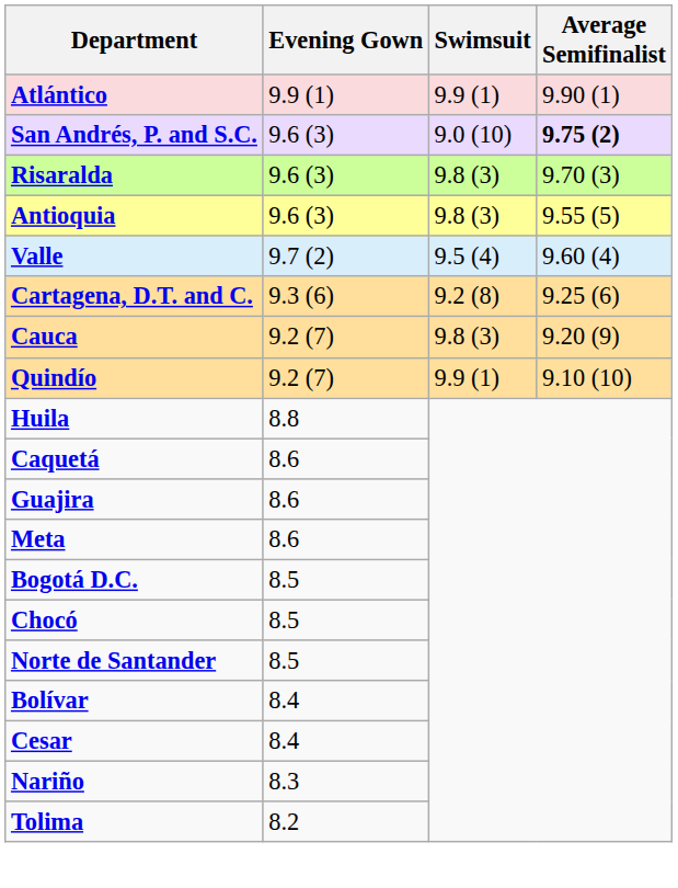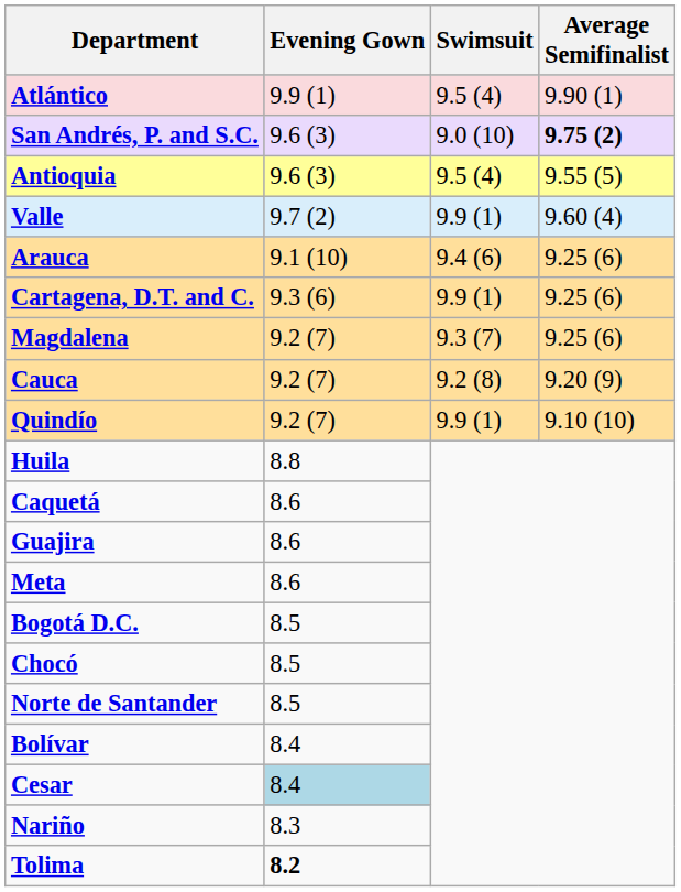 <table class="wikitable sortable collapsible" style="font-size: 95%;">
 <tr>
 <th>Department</th>
 <th>Evening Gown</th>
 <th>Swimsuit</th>
 <th>Average<br>Semifinalist</th>
 </tr>
 <tr style="background-color:#FADADD;">
 <td><strong> <a href='#'>Atlántico</a></strong></td>
 <td>9.9 (1)</td>
-<td>9.9 (1)</td>
+<td>9.5 (4)</td>
 <td>9.90 (1)</td>
 </tr>
 <tr style="background-color:#eadafd;">
 <td><strong> <a href='#'>San Andrés, P. and S.C.</a></strong></td>
 <td>9.6 (3)</td>
 <td>9.0 (10)</td>
 <td><strong>9.75 (2)</strong></td>
 </tr>
-<tr style="background-color:#ccff99;">
-<td><strong> <a href='#'>Risaralda</a></strong></td>
-<td>9.6 (3)</td>
-<td>9.8 (3)</td>
-<td>9.70 (3)</td>
-</tr>
 <tr style="background-color:#ffff99;">
 <td><strong> <a href='#'>Antioquia</a></strong></td>
 <td>9.6 (3)</td>
-<td>9.8 (3)</td>
+<td>9.5 (4)</td>
 <td>9.55 (5)</td>
 </tr>
 <tr style="background-color:#d9eefb;">
 <td><strong> <a href='#'>Valle</a></strong></td>
 <td>9.7 (2)</td>
-<td>9.5 (4)</td>
+<td>9.9 (1)</td>
 <td>9.60 (4)</td>
+</tr>
+<tr style="background-color:#ffdf9b;">
+<td> <a href='#'><strong>Arauca</strong></a></td>
+<td>9.1 (10)</td>
+<td>9.4 (6)</td>
+<td>9.25 (6)</td>
 </tr>
 <tr style="background-color:#ffdf9b;">
 <td><strong> <a href='#'>Cartagena, D.T. and C.</a></strong></td>
 <td>9.3 (6)</td>
-<td>9.2 (8)</td>
+<td>9.9 (1)</td>
+<td>9.25 (6)</td>
+</tr>
+<tr style="background-color:#ffdf9b;">
+<td><strong> <a href='#'>Magdalena</a></strong></td>
+<td>9.2 (7)</td>
+<td>9.3 (7)</td>
 <td>9.25 (6)</td>
 </tr>
 <tr style="background-color:#ffdf9b;">
 <td><strong> <a href='#'>Cauca</a></strong></td>
 <td>9.2 (7)</td>
-<td>9.8 (3)</td>
+<td>9.2 (8)</td>
 <td>9.20 (9)</td>
 </tr>
 <tr style="background-color:#ffdf9b;">
 <td><strong> <a href='#'>Quindío</a></strong></td>
 <td>9.2 (7)</td>
 <td>9.9 (1)</td>
 <td>9.10 (10)</td>
 </tr>
 <tr>
 <td><strong> <a href='#'>Huila</a></strong></td>
 <td>8.8</td>
 </tr>
 <tr>
 <td> <a href='#'><strong>Caquetá</strong></a></td>
 <td>8.6</td>
 </tr>
 <tr>
 <td><strong> <a href='#'>Guajira</a></strong></td>
 <td>8.6</td>
 </tr>
 <tr>
 <td><strong> <a href='#'>Meta</a></strong></td>
 <td>8.6</td>
 </tr>
 <tr>
 <td><strong> <a href='#'>Bogotá D.C.</a></strong></td>
 <td>8.5</td>
 </tr>
 <tr>
 <td><strong> <a href='#'>Chocó</a></strong></td>
 <td>8.5</td>
 </tr>
 <tr>
 <td><strong> <a href='#'>Norte de Santander</a></strong></td>
 <td>8.5</td>
 </tr>
 <tr>
 <td><strong> <a href='#'>Bolívar</a></strong></td>
 <td>8.4</td>
 </tr>
 <tr>
 <td><strong> <a href='#'>Cesar</a></strong></td>
-<td>8.4</td>
+<td style="background: lightblue;">8.4</td>
 </tr>
 <tr>
 <td><strong> <a href='#'>Nariño</a></strong></td>
 <td>8.3</td>
 </tr>
 <tr>
 <td><strong> <a href='#'>Tolima</a></strong></td>
-<td>8.2</td>
+<td><strong>8.2</strong></td>
 </tr>
 </table>
